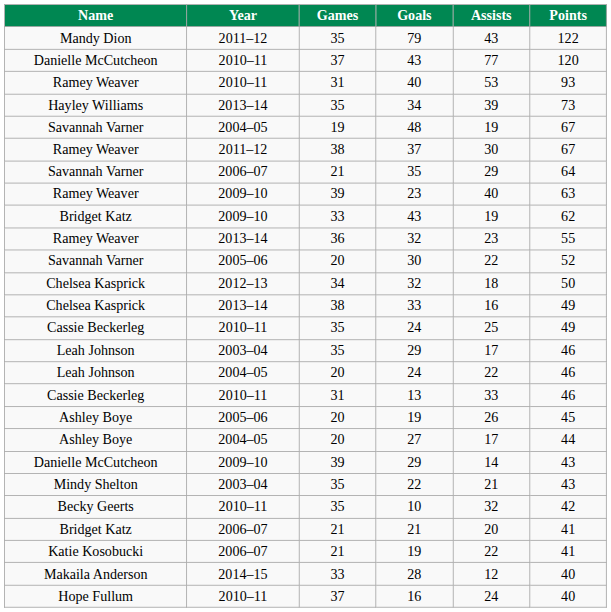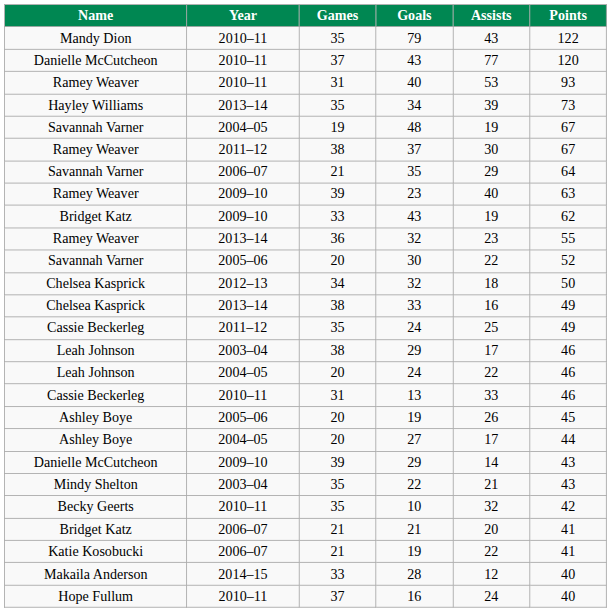 <table class="wikitable">
 <tr align="center"  style=" background:#008752; color:#ffffff;">
 <td ! scope="col" width="200px"><strong>Name</strong></td>
 <td ! scope="col" width="120px"><strong>Year</strong></td>
 <td ! scope="col" width="80px"><strong>Games</strong></td>
 <td ! scope="col" width="80px"><strong>Goals</strong></td>
 <td ! scope="col" width="80px"><strong>Assists</strong></td>
 <td ! scope="col" width="80px"><strong>Points</strong></td>
 </tr>
 <tr align="center" bgcolor="">
 <td>Mandy Dion</td>
-<td>2011–12</td>
+<td>2010–11</td>
 <td>35</td>
 <td>79</td>
 <td>43</td>
 <td>122</td>
 </tr>
 <tr align="center" bgcolor="">
 <td>Danielle McCutcheon</td>
 <td>2010–11</td>
 <td>37</td>
 <td>43</td>
 <td>77</td>
 <td>120</td>
 </tr>
 <tr align="center" bgcolor="">
 <td>Ramey Weaver</td>
 <td>2010–11</td>
 <td>31</td>
 <td>40</td>
 <td>53</td>
 <td>93</td>
 </tr>
 <tr align="center" bgcolor="">
 <td>Hayley Williams</td>
 <td>2013–14</td>
 <td>35</td>
 <td>34</td>
 <td>39</td>
 <td>73</td>
 </tr>
 <tr align="center" bgcolor="">
 <td>Savannah Varner</td>
 <td>2004–05</td>
 <td>19</td>
 <td>48</td>
 <td>19</td>
 <td>67</td>
 </tr>
 <tr align="center" bgcolor="">
 <td>Ramey Weaver</td>
 <td>2011–12</td>
 <td>38</td>
 <td>37</td>
 <td>30</td>
 <td>67</td>
 </tr>
 <tr align="center" bgcolor="">
 <td>Savannah Varner</td>
 <td>2006–07</td>
 <td>21</td>
 <td>35</td>
 <td>29</td>
 <td>64</td>
 </tr>
 <tr align="center" bgcolor="">
 <td>Ramey Weaver</td>
 <td>2009–10</td>
 <td>39</td>
 <td>23</td>
 <td>40</td>
 <td>63</td>
 </tr>
 <tr align="center" bgcolor="">
 <td>Bridget Katz</td>
 <td>2009–10</td>
 <td>33</td>
 <td>43</td>
 <td>19</td>
 <td>62</td>
 </tr>
 <tr align="center" bgcolor="">
 <td>Ramey Weaver</td>
 <td>2013–14</td>
 <td>36</td>
 <td>32</td>
 <td>23</td>
 <td>55</td>
 </tr>
 <tr align="center" bgcolor="">
 <td>Savannah Varner</td>
 <td>2005–06</td>
 <td>20</td>
 <td>30</td>
 <td>22</td>
 <td>52</td>
 </tr>
 <tr align="center" bgcolor="">
 <td>Chelsea Kasprick</td>
 <td>2012–13</td>
 <td>34</td>
 <td>32</td>
 <td>18</td>
 <td>50</td>
 </tr>
 <tr align="center" bgcolor="">
 <td>Chelsea Kasprick</td>
 <td>2013–14</td>
 <td>38</td>
 <td>33</td>
 <td>16</td>
 <td>49</td>
 </tr>
 <tr align="center" bgcolor="">
 <td>Cassie Beckerleg</td>
-<td>2010–11</td>
+<td>2011–12</td>
 <td>35</td>
 <td>24</td>
 <td>25</td>
 <td>49</td>
 </tr>
 <tr align="center" bgcolor="">
 <td>Leah Johnson</td>
 <td>2003–04</td>
-<td>35</td>
+<td>38</td>
 <td>29</td>
 <td>17</td>
 <td>46</td>
 </tr>
 <tr align="center" bgcolor="">
 <td>Leah Johnson</td>
 <td>2004–05</td>
 <td>20</td>
 <td>24</td>
 <td>22</td>
 <td>46</td>
 </tr>
 <tr align="center" bgcolor="">
 <td>Cassie Beckerleg</td>
 <td>2010–11</td>
 <td>31</td>
 <td>13</td>
 <td>33</td>
 <td>46</td>
 </tr>
 <tr align="center" bgcolor="">
 <td>Ashley Boye</td>
 <td>2005–06</td>
 <td>20</td>
 <td>19</td>
 <td>26</td>
 <td>45</td>
 </tr>
 <tr align="center" bgcolor="">
 <td>Ashley Boye</td>
 <td>2004–05</td>
 <td>20</td>
 <td>27</td>
 <td>17</td>
 <td>44</td>
 </tr>
 <tr align="center" bgcolor="">
 <td>Danielle McCutcheon</td>
 <td>2009–10</td>
 <td>39</td>
 <td>29</td>
 <td>14</td>
 <td>43</td>
 </tr>
 <tr align="center" bgcolor="">
 <td>Mindy Shelton</td>
 <td>2003–04</td>
 <td>35</td>
 <td>22</td>
 <td>21</td>
 <td>43</td>
 </tr>
 <tr align="center" bgcolor="">
 <td>Becky Geerts</td>
 <td>2010–11</td>
 <td>35</td>
 <td>10</td>
 <td>32</td>
 <td>42</td>
 </tr>
 <tr align="center" bgcolor="">
 <td>Bridget Katz</td>
 <td>2006–07</td>
 <td>21</td>
 <td>21</td>
 <td>20</td>
 <td>41</td>
 </tr>
 <tr align="center" bgcolor="">
 <td>Katie Kosobucki</td>
 <td>2006–07</td>
 <td>21</td>
 <td>19</td>
 <td>22</td>
 <td>41</td>
 </tr>
 <tr align="center" bgcolor="">
 <td>Makaila Anderson</td>
 <td>2014–15</td>
 <td>33</td>
 <td>28</td>
 <td>12</td>
 <td>40</td>
 </tr>
 <tr align="center" bgcolor="">
 <td>Hope Fullum</td>
 <td>2010–11</td>
 <td>37</td>
 <td>16</td>
 <td>24</td>
 <td>40</td>
 </tr>
 </table>
